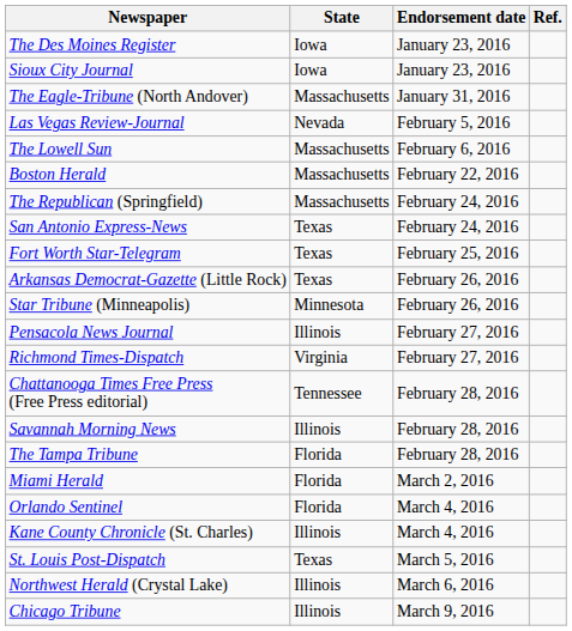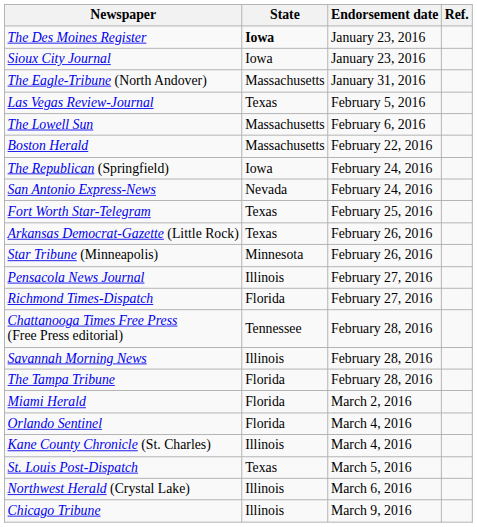 <table class="wikitable sortable">
 <tr valign=bottom>
 <th>Newspaper</th>
 <th>State</th>
 <th>Endorsement date</th>
 <th>Ref.</th>
 </tr>
 <tr>
 <td><em><a href='#'>The Des Moines Register</a></em></td>
-<td>Iowa</td>
+<td><strong>Iowa</strong></td>
 <td>January 23, 2016</td>
 <td></td>
 </tr>
 <tr>
 <td><em><a href='#'>Sioux City Journal</a></em></td>
 <td>Iowa</td>
 <td>January 23, 2016</td>
 <td></td>
 </tr>
 <tr>
 <td><em><a href='#'>The Eagle-Tribune</a></em> (North Andover)</td>
 <td>Massachusetts</td>
 <td>January 31, 2016</td>
 <td></td>
 </tr>
 <tr>
 <td><em><a href='#'>Las Vegas Review-Journal</a></em></td>
-<td>Nevada</td>
+<td>Texas</td>
 <td>February 5, 2016</td>
 <td></td>
 </tr>
 <tr>
 <td><em><a href='#'>The Lowell Sun</a></em></td>
 <td>Massachusetts</td>
 <td>February 6, 2016</td>
 <td></td>
 </tr>
 <tr>
 <td><em><a href='#'>Boston Herald</a></em></td>
 <td>Massachusetts</td>
 <td>February 22, 2016</td>
 <td></td>
 </tr>
 <tr>
 <td><em><a href='#'>The Republican</a></em> (Springfield)</td>
-<td>Massachusetts</td>
+<td>Iowa</td>
 <td>February 24, 2016</td>
 <td></td>
 </tr>
 <tr>
 <td><em><a href='#'>San Antonio Express-News</a></em></td>
-<td>Texas</td>
+<td>Nevada</td>
 <td>February 24, 2016</td>
 <td></td>
 </tr>
 <tr>
 <td><em><a href='#'>Fort Worth Star-Telegram</a></em></td>
 <td>Texas</td>
 <td>February 25, 2016</td>
 <td></td>
 </tr>
 <tr>
 <td><em><a href='#'>Arkansas Democrat-Gazette</a></em> (Little Rock)</td>
 <td>Texas</td>
 <td>February 26, 2016</td>
 <td></td>
 </tr>
 <tr>
 <td><em><a href='#'>Star Tribune</a></em> (Minneapolis)</td>
 <td>Minnesota</td>
 <td>February 26, 2016</td>
 <td></td>
 </tr>
 <tr>
 <td><em><a href='#'>Pensacola News Journal</a></em></td>
 <td>Illinois</td>
 <td>February 27, 2016</td>
 <td></td>
 </tr>
 <tr>
 <td><em><a href='#'>Richmond Times-Dispatch</a></em></td>
-<td>Virginia</td>
+<td>Florida</td>
 <td>February 27, 2016</td>
 <td></td>
 </tr>
 <tr>
 <td><em><a href='#'>Chattanooga Times Free Press</a></em><br>(Free Press editorial)</td>
 <td>Tennessee</td>
 <td>February 28, 2016</td>
 <td></td>
 </tr>
 <tr>
 <td><em><a href='#'>Savannah Morning News</a></em></td>
 <td>Illinois</td>
 <td>February 28, 2016</td>
 <td></td>
 </tr>
 <tr>
 <td><em><a href='#'>The Tampa Tribune</a></em></td>
 <td>Florida</td>
 <td>February 28, 2016</td>
 <td></td>
 </tr>
 <tr>
 <td><em><a href='#'>Miami Herald</a></em></td>
 <td>Florida</td>
 <td>March 2, 2016</td>
 <td></td>
 </tr>
 <tr>
 <td><em><a href='#'>Orlando Sentinel</a></em></td>
 <td>Florida</td>
 <td>March 4, 2016</td>
 <td></td>
 </tr>
 <tr>
 <td><em><a href='#'>Kane County Chronicle</a></em> (St. Charles)</td>
 <td>Illinois</td>
 <td>March 4, 2016</td>
 <td></td>
 </tr>
 <tr>
 <td><em><a href='#'>St. Louis Post-Dispatch</a></em></td>
 <td>Texas</td>
 <td>March 5, 2016</td>
 <td></td>
 </tr>
 <tr>
 <td><em><a href='#'>Northwest Herald</a></em> (Crystal Lake)</td>
 <td>Illinois</td>
 <td>March 6, 2016</td>
 <td></td>
 </tr>
 <tr>
 <td><em><a href='#'>Chicago Tribune</a></em></td>
 <td>Illinois</td>
 <td>March 9, 2016</td>
 <td></td>
 </tr>
 </table>
